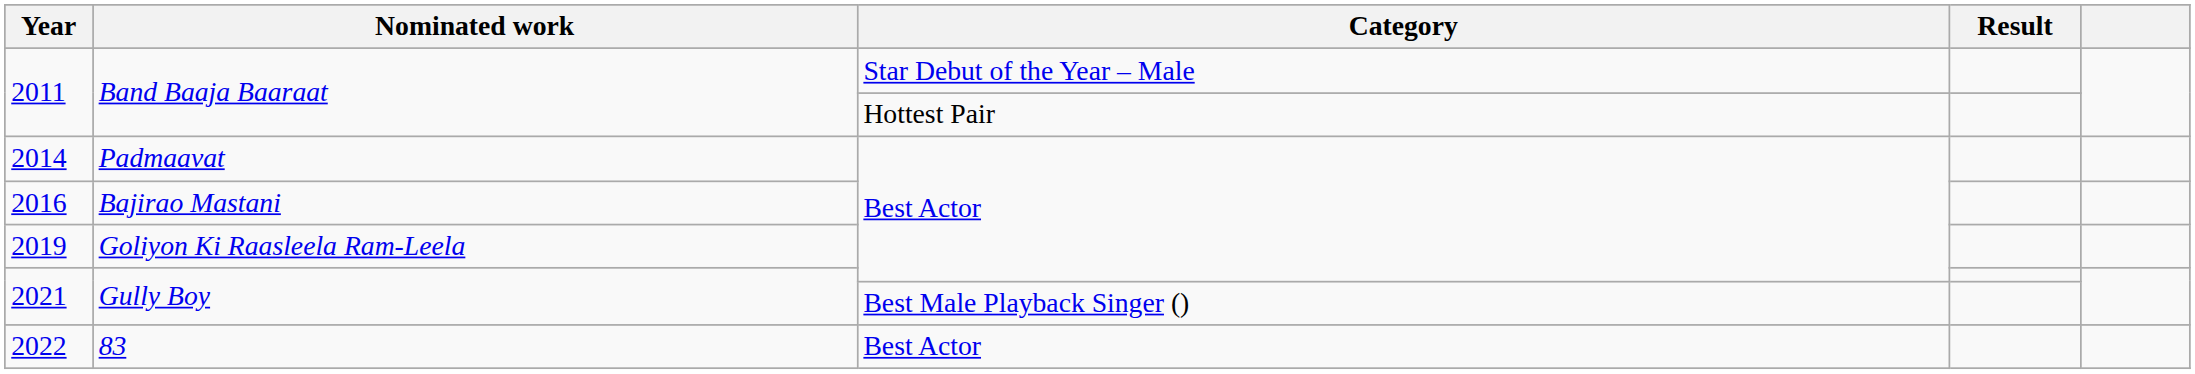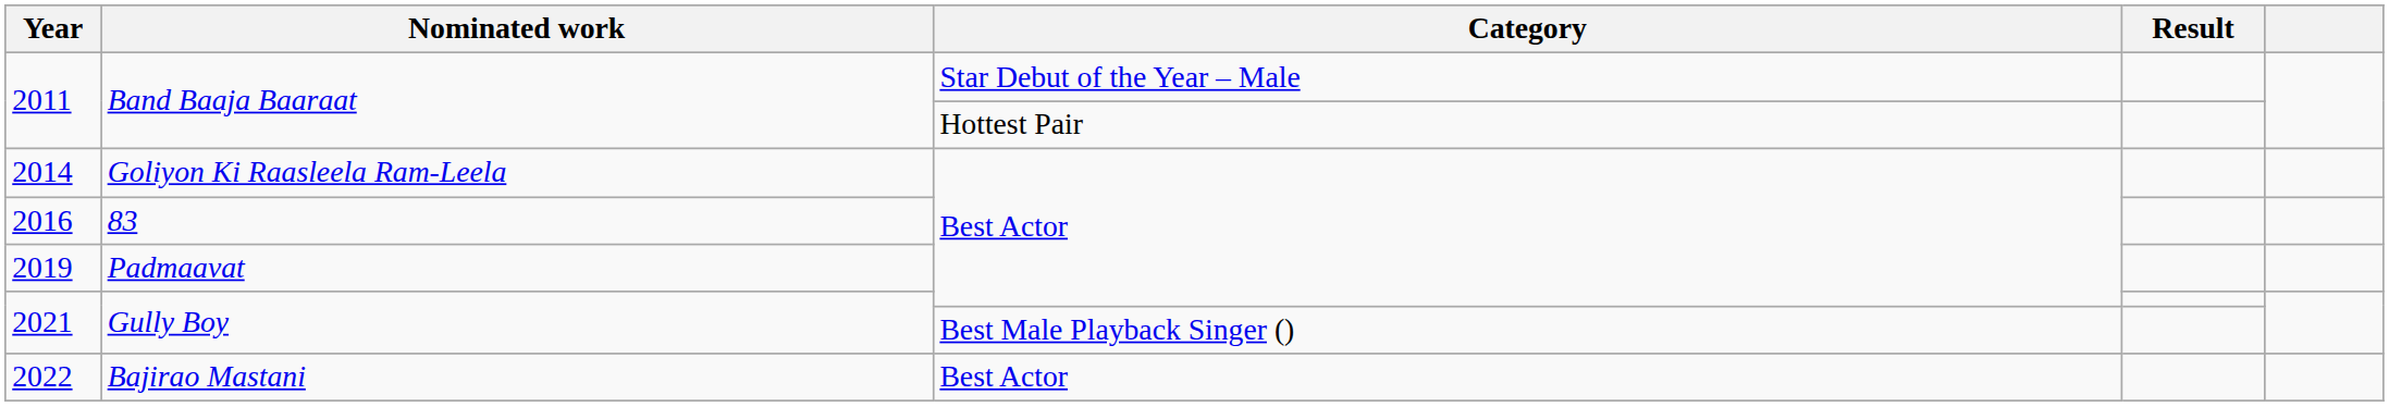 <table class="wikitable" style="width:100%;">
 <tr>
 <th scope="col" style="width:4%;">Year</th>
 <th scope="col" style="width:35%;">Nominated work</th>
 <th scope="col" style="width:50%;">Category</th>
 <th scope="col" style="width:6%;">Result</th>
 <th scope="col" style="width:5%;"></th>
 </tr>
 <tr>
 <td rowspan="2"><a href='#'>2011</a></td>
 <td rowspan="2"><em><a href='#'>Band Baaja Baaraat</a></em></td>
 <td><a href='#'>Star Debut of the Year – Male</a></td>
 <td></td>
 <td rowspan="2"></td>
 </tr>
 <tr>
 <td>Hottest Pair </td>
 <td></td>
 </tr>
 <tr>
 <td><a href='#'>2014</a></td>
-<td><em><a href='#'>Padmaavat</a></em></td>
+<td><em><a href='#'>Goliyon Ki Raasleela Ram-Leela</a></em></td>
 <td rowspan="4"><a href='#'>Best Actor</a></td>
 <td></td>
 <td></td>
 </tr>
 <tr>
 <td><a href='#'>2016</a></td>
-<td><em><a href='#'>Bajirao Mastani</a></em></td>
+<td><em><a href='#'>83</a></em></td>
 <td></td>
 <td></td>
 </tr>
 <tr>
 <td><a href='#'>2019</a></td>
-<td><em><a href='#'>Goliyon Ki Raasleela Ram-Leela</a></em></td>
+<td><em><a href='#'>Padmaavat</a></em></td>
 <td></td>
 <td></td>
 </tr>
 <tr>
 <td rowspan="2"><a href='#'>2021</a></td>
 <td rowspan="2"><em><a href='#'>Gully Boy</a></em></td>
 <td></td>
 <td rowspan="2"></td>
 </tr>
 <tr>
 <td><a href='#'>Best Male Playback Singer</a> ()</td>
 <td></td>
 </tr>
 <tr>
 <td><a href='#'>2022</a></td>
-<td><em><a href='#'>83</a></em></td>
+<td><em><a href='#'>Bajirao Mastani</a></em></td>
 <td><a href='#'>Best Actor</a></td>
 <td></td>
 <td></td>
 </tr>
 </table>
